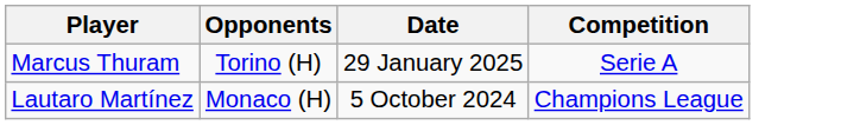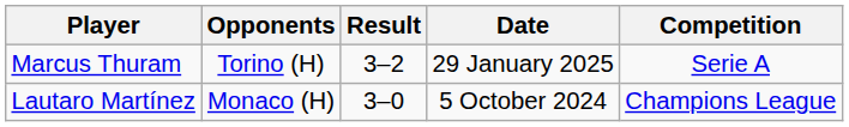 <table class="wikitable" style="text-align:center;font-size:90%">
 <tr>
 <th>Player</th>
 <th>Opponents</th>
+<th>Result</th>
 <th>Date</th>
 <th>Competition</th>
 </tr>
 <tr>
 <td align=left> <a href='#'>Marcus Thuram</a></td>
 <td><a href='#'>Torino</a> (H)</td>
+<td>3–2</td>
 <td>29 January 2025</td>
 <td><a href='#'>Serie A</a></td>
 </tr>
 <tr>
 <td align=left> <a href='#'>Lautaro Martínez</a></td>
 <td> <a href='#'>Monaco</a> (H)</td>
+<td>3–0</td>
 <td>5 October 2024</td>
 <td><a href='#'>Champions League</a></td>
 </tr>
 </table>
